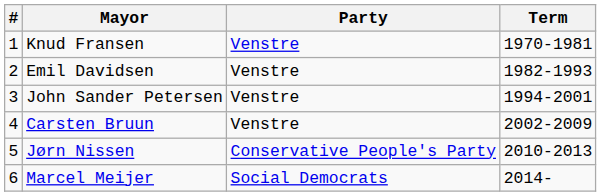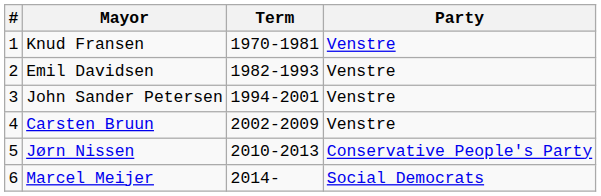 <table class="wikitable">
 <tr>
 <th>#</th>
 <th>Mayor</th>
+<th>Term</th>
 <th>Party</th>
-<th>Term</th>
 </tr>
 <tr>
 <td>1</td>
 <td>Knud Fransen</td>
+<td>1970-1981</td>
 <td> <a href='#'>Venstre</a></td>
-<td>1970-1981</td>
 </tr>
 <tr>
 <td>2</td>
 <td>Emil Davidsen</td>
+<td>1982-1993</td>
 <td> Venstre</td>
-<td>1982-1993</td>
 </tr>
 <tr>
 <td>3</td>
 <td>John Sander Petersen</td>
+<td>1994-2001</td>
 <td> Venstre</td>
-<td>1994-2001</td>
 </tr>
 <tr>
 <td>4</td>
 <td><a href='#'>Carsten Bruun</a></td>
+<td>2002-2009</td>
 <td> Venstre</td>
-<td>2002-2009</td>
 </tr>
 <tr>
 <td>5</td>
 <td><a href='#'>Jørn Nissen</a></td>
+<td>2010-2013</td>
 <td> <a href='#'>Conservative People's Party</a></td>
-<td>2010-2013</td>
 </tr>
 <tr>
 <td>6</td>
 <td><a href='#'>Marcel Meijer</a></td>
+<td>2014-</td>
 <td> <a href='#'>Social Democrats</a></td>
-<td>2014-</td>
 </tr>
 </table>
